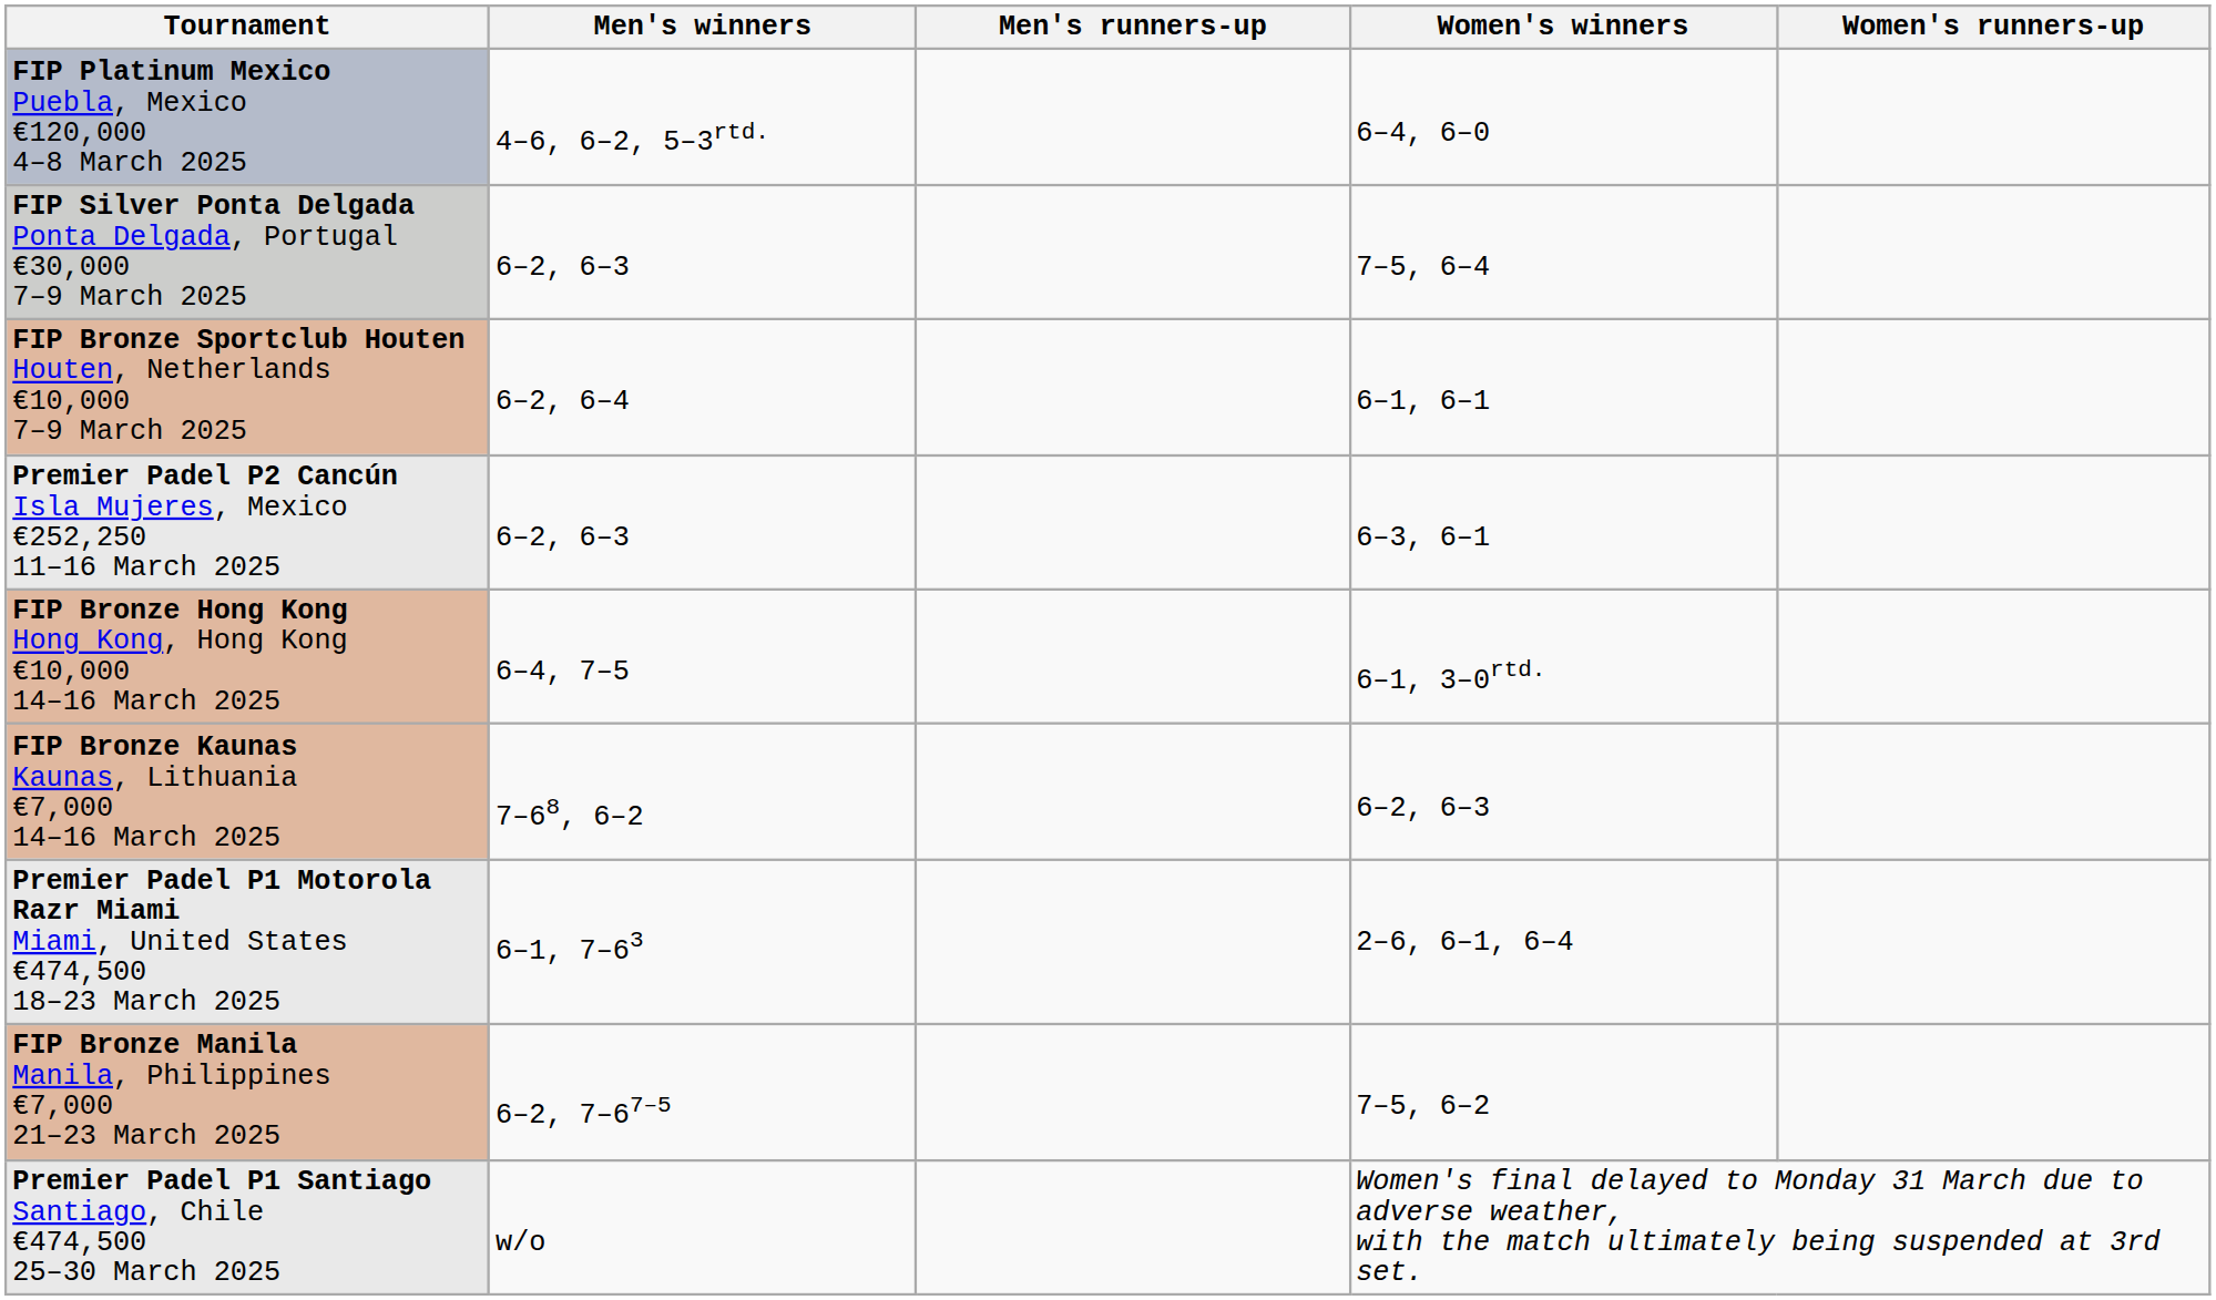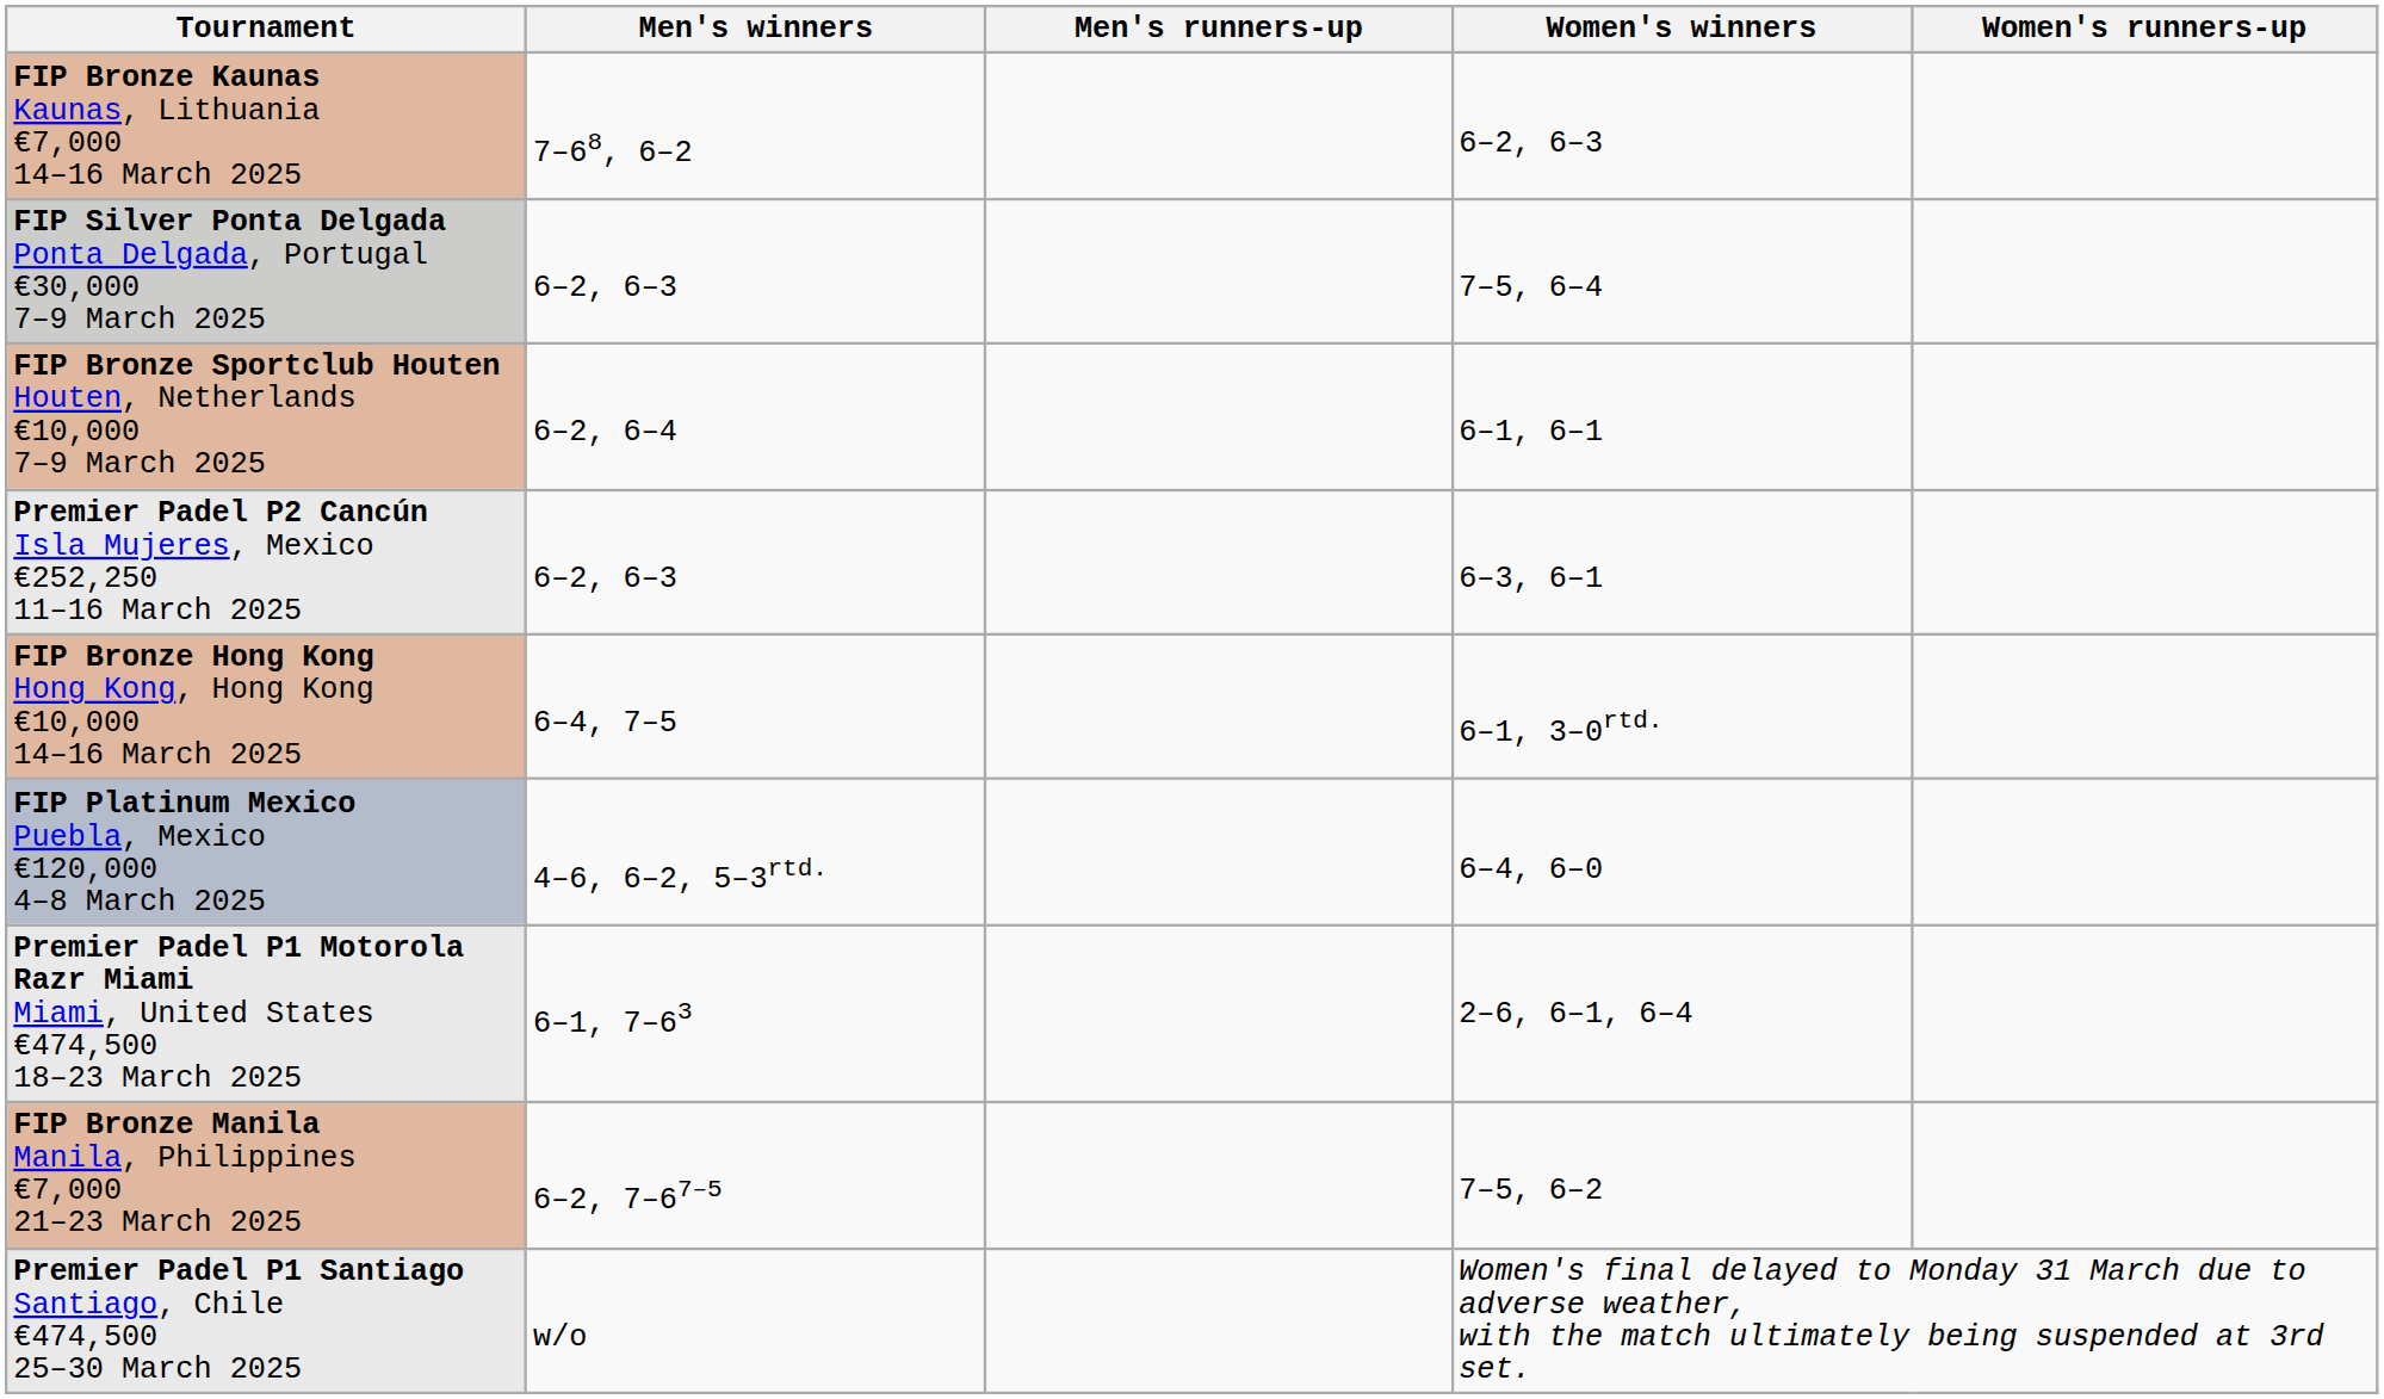 <table class="wikitable sortable nowrap" style=font-size:85%>
 <tr>
 <th width=230>Tournament</th>
 <th width=210>Men's winners</th>
 <th width=210>Men's runners-up</th>
 <th width=210>Women's winners</th>
 <th width=210>Women's runners-up</th>
 </tr>
 <tr valign=top>
-<td style="background:#b4bbca;"><strong>FIP Platinum Mexico</strong><br><a href='#'>Puebla</a>, Mexico<br>€120,000<br>4–8 March 2025</td>
-<td><strong><br></strong><br>4–6, 6–2, 5–3<sup>rtd.</sup></td>
+<td style="background:#e0b89f;"><strong>FIP Bronze Kaunas</strong><br><a href='#'>Kaunas</a>, Lithuania<br>€7,000<br>14–16 March 2025</td>
+<td><strong><br></strong><br>7–6<sup>8</sup>, 6–2</td>
 <td><br></td>
-<td><strong><br></strong><br>6–4, 6–0</td>
+<td><strong><br></strong><br>6–2, 6–3</td>
 <td><br></td>
 </tr>
 <tr valign=top>
 <td style="background:#cccdcb;"><strong>FIP Silver Ponta Delgada</strong><br><a href='#'>Ponta Delgada</a>, Portugal<br>€30,000<br>7–9 March 2025</td>
 <td><strong><br></strong><br>6–2, 6–3</td>
 <td><br></td>
 <td><strong><br></strong><br>7–5, 6–4</td>
 <td><br></td>
 </tr>
 <tr valign=top>
 <td style="background:#e0b89f;"><strong>FIP Bronze Sportclub Houten</strong><br><a href='#'>Houten</a>, Netherlands<br>€10,000<br>7–9 March 2025</td>
 <td><strong><br></strong><br>6–2, 6–4</td>
 <td><br></td>
 <td><strong><br></strong><br>6–1, 6–1</td>
 <td><br></td>
 </tr>
 <tr valign=top>
 <td style="background:#E9E9E9;"><strong>Premier Padel P2 Cancún</strong><br><a href='#'>Isla Mujeres</a>, Mexico<br>€252,250<br>11–16 March 2025</td>
 <td><strong><br></strong><br>6–2, 6–3</td>
 <td><br></td>
 <td><strong><br></strong><br>6–3, 6–1</td>
 <td><br></td>
 </tr>
 <tr valign=top>
 <td style="background:#e0b89f;"><strong>FIP Bronze Hong Kong</strong><br><a href='#'>Hong Kong</a>, Hong Kong<br>€10,000<br>14–16 March 2025</td>
 <td><strong><br></strong><br>6–4, 7–5</td>
 <td><br></td>
 <td><strong><br></strong><br>6–1, 3–0<sup>rtd.</sup></td>
 <td><br></td>
 </tr>
 <tr valign=top>
-<td style="background:#e0b89f;"><strong>FIP Bronze Kaunas</strong><br><a href='#'>Kaunas</a>, Lithuania<br>€7,000<br>14–16 March 2025</td>
-<td><strong><br></strong><br>7–6<sup>8</sup>, 6–2</td>
+<td style="background:#b4bbca;"><strong>FIP Platinum Mexico</strong><br><a href='#'>Puebla</a>, Mexico<br>€120,000<br>4–8 March 2025</td>
+<td><strong><br></strong><br>4–6, 6–2, 5–3<sup>rtd.</sup></td>
 <td><br></td>
-<td><strong><br></strong><br>6–2, 6–3</td>
+<td><strong><br></strong><br>6–4, 6–0</td>
 <td><br></td>
 </tr>
 <tr valign=top>
 <td style="background:#E9E9E9;"><strong>Premier Padel P1 Motorola Razr Miami</strong><br><a href='#'>Miami</a>, United States<br>€474,500<br>18–23 March 2025</td>
 <td><strong><br></strong><br>6–1, 7–6<sup>3</sup></td>
 <td><br></td>
 <td><strong><br></strong><br>2–6, 6–1, 6–4</td>
 <td><br></td>
 </tr>
 <tr valign=top>
 <td style="background:#e0b89f;"><strong>FIP Bronze Manila</strong><br><a href='#'>Manila</a>, Philippines<br>€7,000<br>21–23 March 2025</td>
 <td><strong><br></strong><br>6–2, 7–6<sup>7–5</sup></td>
 <td><br></td>
 <td><strong><br></strong><br>7–5, 6–2</td>
 <td><br></td>
 </tr>
 <tr valign=top>
 <td style="background:#E9E9E9;"><strong>Premier Padel P1 Santiago</strong><br><a href='#'>Santiago</a>, Chile<br>€474,500<br>25–30 March 2025</td>
 <td><strong><br></strong><br>w/o</td>
 <td><br></td>
 <td colspan=2 aligh-text=center><em>Women's final delayed to Monday 31 March due to adverse weather,<br>with the match ultimately being suspended at 3rd set.</em></td>
 </tr>
 </table>
